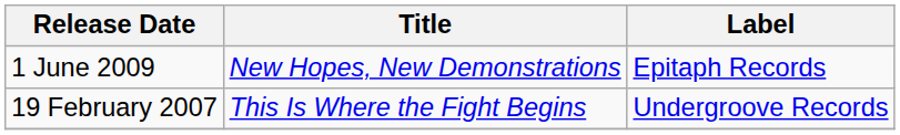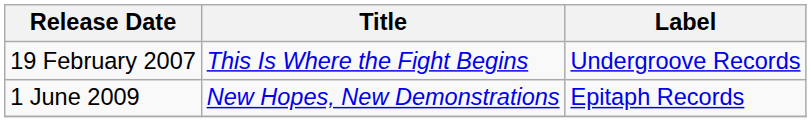 <table class="wikitable">
 <tr>
 <th>Release Date</th>
 <th>Title</th>
 <th>Label</th>
 </tr>
 <tr>
+<td>19 February 2007</td>
+<td><em><a href='#'>This Is Where the Fight Begins</a></em></td>
+<td><a href='#'>Undergroove Records</a></td>
+</tr>
+<tr>
 <td>1 June 2009</td>
 <td><em><a href='#'>New Hopes, New Demonstrations</a></em></td>
 <td><a href='#'>Epitaph Records</a></td>
 </tr>
 <tr>
-<td>19 February 2007</td>
-<td><em><a href='#'>This Is Where the Fight Begins</a></em></td>
-<td><a href='#'>Undergroove Records</a></td>
-</tr>
-<tr>
 </tr>
 </table>
